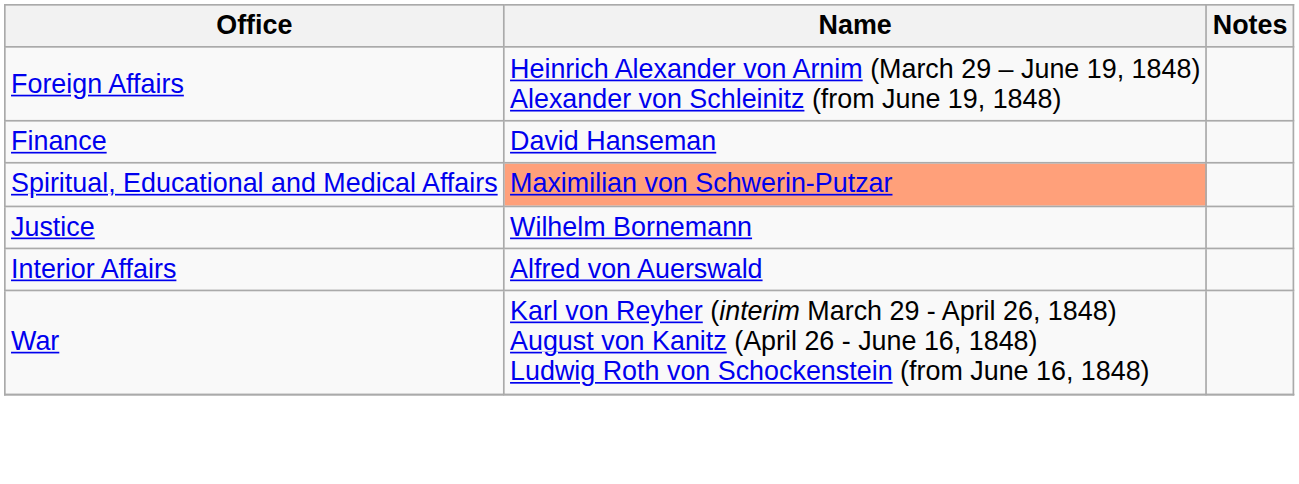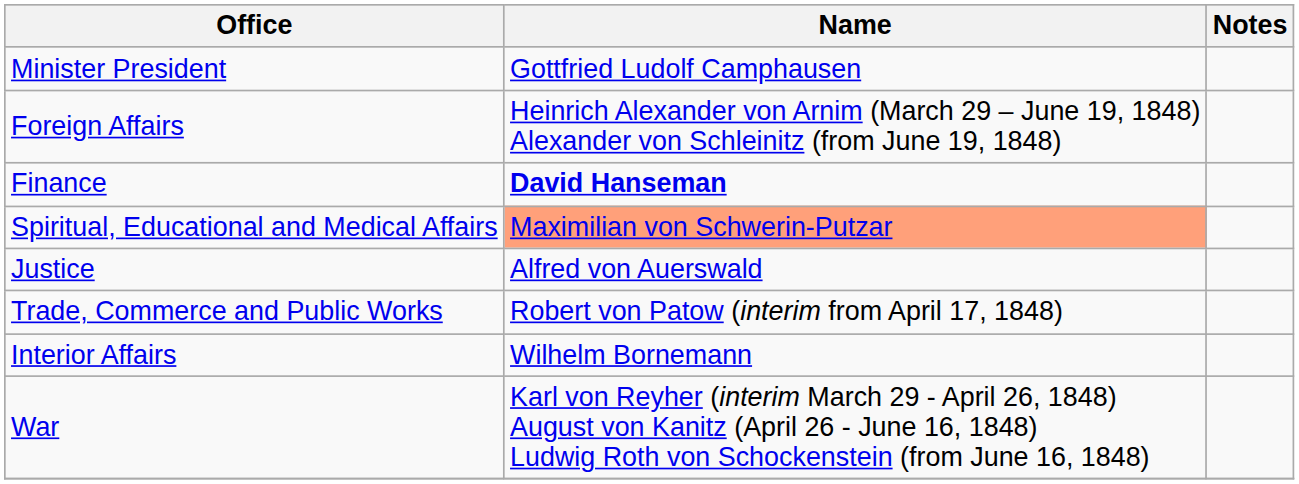 <table class="wikitable">
 <tr class="hintergrundfarbe8">
 <th>Office</th>
 <th>Name</th>
 <th>Notes</th>
+</tr>
+<tr>
+<td><a href='#'>Minister President</a></td>
+<td><a href='#'>Gottfried Ludolf Camphausen</a></td>
+<td></td>
 </tr>
 <tr>
 <td><a href='#'>Foreign Affairs</a></td>
 <td><a href='#'>Heinrich Alexander von Arnim</a> (March 29 – June 19, 1848)<br><a href='#'>Alexander von Schleinitz</a> (from June 19, 1848)</td>
 <td></td>
 </tr>
 <tr>
 <td><a href='#'>Finance</a></td>
-<td><a href='#'>David Hanseman</a></td>
+<td><strong><a href='#'>David Hanseman</a></strong></td>
 <td></td>
 </tr>
 <tr>
 <td><a href='#'>Spiritual, Educational and Medical Affairs</a></td>
 <td style="background: lightsalmon;"><a href='#'>Maximilian von Schwerin-Putzar</a></td>
 <td></td>
 </tr>
 <tr>
 <td><a href='#'>Justice</a></td>
-<td><a href='#'>Wilhelm Bornemann</a></td>
+<td><a href='#'>Alfred von Auerswald</a></td>
+<td></td>
+</tr>
+<tr>
+<td><a href='#'>Trade, Commerce and Public Works</a></td>
+<td><a href='#'>Robert von Patow</a> (<em>interim</em> from April 17, 1848)</td>
 <td></td>
 </tr>
 <tr>
 <td><a href='#'>Interior Affairs</a></td>
-<td><a href='#'>Alfred von Auerswald</a></td>
+<td><a href='#'>Wilhelm Bornemann</a></td>
 <td></td>
 </tr>
 <tr>
 <td><a href='#'>War</a></td>
 <td><a href='#'>Karl von Reyher</a> (<em>interim</em> March 29 - April 26, 1848)<br><a href='#'>August von Kanitz</a> (April 26 - June 16, 1848)<br><a href='#'>Ludwig Roth von Schockenstein</a> (from June 16, 1848)</td>
 <td></td>
 </tr>
 <tr>
 </tr>
 </table>
